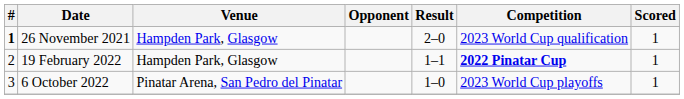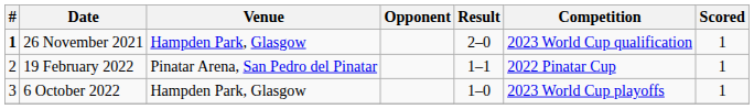 <table class="wikitable">
 <tr>
 <th>#</th>
 <th>Date</th>
 <th>Venue</th>
 <th>Opponent</th>
 <th>Result</th>
 <th>Competition</th>
 <th>Scored</th>
 </tr>
 <tr>
 <td><strong>1</strong></td>
 <td>26 November 2021</td>
 <td><a href='#'>Hampden Park</a>, <a href='#'>Glasgow</a></td>
 <td></td>
 <td style="text-align:center;">2–0</td>
 <td><a href='#'>2023 World Cup qualification</a></td>
 <td style="text-align:center;">1</td>
 </tr>
 <tr>
 <td>2</td>
 <td>19 February 2022</td>
-<td>Hampden Park, Glasgow</td>
+<td>Pinatar Arena, <a href='#'>San Pedro del Pinatar</a></td>
 <td></td>
 <td style="text-align:center;">1–1</td>
-<td><strong><a href='#'>2022 Pinatar Cup</a></strong></td>
+<td><a href='#'>2022 Pinatar Cup</a></td>
 <td style="text-align:center;">1</td>
 </tr>
 <tr>
 <td>3</td>
 <td>6 October 2022</td>
-<td>Pinatar Arena, <a href='#'>San Pedro del Pinatar</a></td>
+<td>Hampden Park, Glasgow</td>
 <td></td>
 <td style="text-align:center;">1–0</td>
 <td><a href='#'>2023 World Cup playoffs</a></td>
 <td style="text-align:center;">1</td>
 </tr>
 <tr>
 </tr>
 </table>
